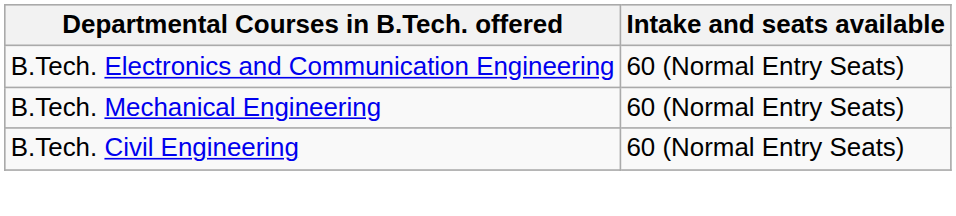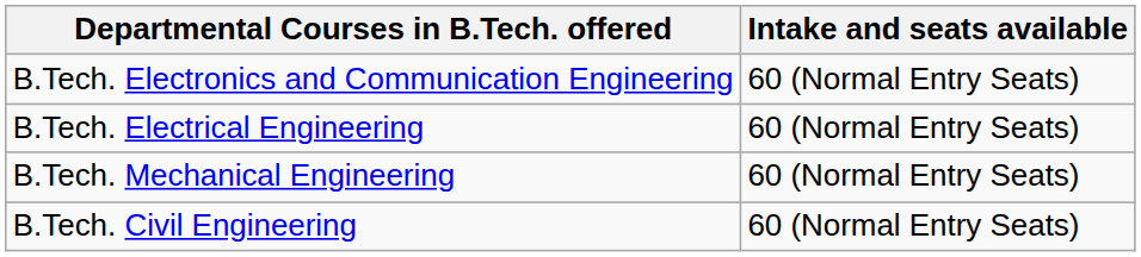 <table class="wikitable sortable">
 <tr>
 <th>Departmental Courses in B.Tech. offered</th>
 <th>Intake and seats available</th>
 </tr>
 <tr>
 <td>B.Tech. <a href='#'>Electronics and Communication Engineering</a></td>
+<td>60 (Normal Entry Seats)</td>
+</tr>
+<tr>
+<td>B.Tech. <a href='#'>Electrical Engineering</a></td>
 <td>60 (Normal Entry Seats)</td>
 </tr>
 <tr>
 <td>B.Tech. <a href='#'>Mechanical Engineering</a></td>
 <td>60 (Normal Entry Seats)</td>
 </tr>
 <tr>
 <td>B.Tech. <a href='#'>Civil Engineering</a></td>
 <td>60 (Normal Entry Seats)</td>
 </tr>
 </table>
